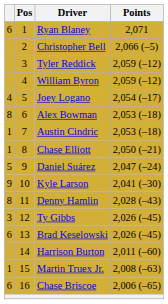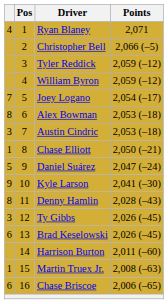 <table class="wikitable" style="font-size: 95%;">
 <tr>
 <th></th>
 <th>Pos</th>
 <th>Driver</th>
 <th>Points</th>
 </tr>
 <tr style="background:#D4AF37;">
-<td align="left"> 6</td>
+<td align="left"> 4</td>
 <td style="text-align:center;">1</td>
 <td><a href='#'>Ryan Blaney</a></td>
 <td style="text-align:center;">2,071</td>
 </tr>
 <tr style="background:#D4AF37;">
 <td align="left"></td>
 <td style="text-align:center;">2</td>
 <td><a href='#'>Christopher Bell</a></td>
 <td style="text-align:center;">2,066 (–5)</td>
 </tr>
 <tr style="background:#D4AF37;">
 <td align="left"></td>
 <td style="text-align:center;">3</td>
 <td><a href='#'>Tyler Reddick</a></td>
 <td style="text-align:center;">2,059 (–12)</td>
 </tr>
 <tr style="background:#D4AF37;">
 <td align="left"></td>
 <td style="text-align:center;">4</td>
 <td><a href='#'>William Byron</a></td>
 <td style="text-align:center;">2,059 (–12)</td>
 </tr>
 <tr style="background:#D4AF37;">
-<td align="left"> 4</td>
+<td align="left"> 7</td>
 <td style="text-align:center;">5</td>
 <td><a href='#'>Joey Logano</a></td>
 <td style="text-align:center;">2,054 (–17)</td>
 </tr>
 <tr style="background:#D4AF37;">
 <td align="left"> 8</td>
 <td style="text-align:center;">6</td>
 <td><a href='#'>Alex Bowman</a></td>
 <td style="text-align:center;">2,053 (–18)</td>
 </tr>
 <tr style="background:#D4AF37;">
-<td align="left"> 1</td>
+<td align="left"> 3</td>
 <td style="text-align:center;">7</td>
 <td><a href='#'>Austin Cindric</a></td>
 <td style="text-align:center;">2,053 (–18)</td>
 </tr>
 <tr style="background:#D4AF37;">
 <td align="left"> 1</td>
 <td style="text-align:center;">8</td>
 <td><a href='#'>Chase Elliott</a></td>
 <td style="text-align:center;">2,050 (–21)</td>
 </tr>
 <tr style="background:#D4AF37;">
 <td align="left"> 5</td>
 <td style="text-align:center;">9</td>
 <td><a href='#'>Daniel Suárez</a></td>
 <td style="text-align:center;">2,047 (–24)</td>
 </tr>
 <tr style="background:#D4AF37;">
 <td align="left"> 9</td>
 <td style="text-align:center;">10</td>
 <td><a href='#'>Kyle Larson</a></td>
 <td style="text-align:center;">2,041 (–30)</td>
 </tr>
 <tr style="background:#D4AF37;">
 <td align="left"> 8</td>
 <td style="text-align:center;">11</td>
 <td><a href='#'>Denny Hamlin</a></td>
 <td style="text-align:center;">2,028 (–43)</td>
 </tr>
 <tr style="background:#D4AF37;">
 <td align="left"> 3</td>
 <td style="text-align:center;">12</td>
 <td><a href='#'>Ty Gibbs</a></td>
 <td style="text-align:center;">2,026 (–45)</td>
 </tr>
 <tr style="background:#D4AF37;">
 <td align="left"> 6</td>
 <td style="text-align:center;">13</td>
 <td><a href='#'>Brad Keselowski</a></td>
 <td style="text-align:center;">2,026 (–45)</td>
 </tr>
 <tr style="background:#D4AF37;">
 <td align="left"></td>
 <td style="text-align:center;">14</td>
 <td><a href='#'>Harrison Burton</a></td>
 <td style="text-align:center;">2,011 (–60)</td>
 </tr>
 <tr style="background:#D4AF37;">
 <td align="left"> 1</td>
 <td style="text-align:center;">15</td>
 <td><a href='#'>Martin Truex Jr.</a></td>
 <td style="text-align:center;">2,008 (–63)</td>
 </tr>
 <tr style="background:#D4AF37;">
 <td align="left"> 6</td>
 <td style="text-align:center;">16</td>
 <td><a href='#'>Chase Briscoe</a></td>
 <td style="text-align:center;">2,006 (–65)</td>
 </tr>
 <tr class="sortbottom">
 <th colspan="9"></th>
 </tr>
 </table>
